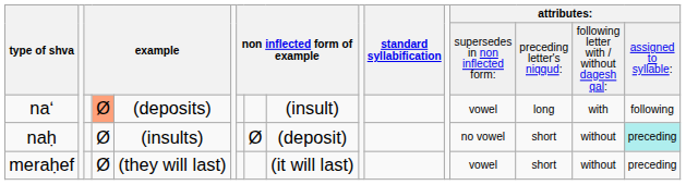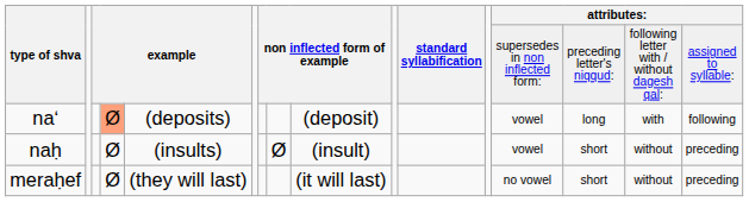 <table class=wikitable style="text-align:center">
 <tr style="font-size:x-small">
 <th rowspan=2>type of shva</th>
 <td rowspan=5></td>
 <th colspan=3 rowspan=2>example</th>
 <td rowspan=5></td>
 <th colspan=3 rowspan=2>non <a href='#'>inflected</a> form of example</th>
 <td rowspan=5></td>
 <th rowspan=2><a href='#'>standard</a> <a href='#'>syllabification</a></th>
 <td rowspan=5></td>
 <th colspan=4>attributes:</th>
 </tr>
 <tr style="font-size:x-small; background-color:#f0f0f0; line-height:1em">
 <td>supersedes in <a href='#'>non inflected</a> form:</td>
 <td>preceding letter's <a href='#'>niqqud</a>:</td>
 <td>following letter with / without <a href='#'>dagesh qal</a>:</td>
 <td><a href='#'>assigned to syllable</a>:</td>
 </tr>
 <tr style="white-space:nowrap">
 <td>naʻ</td>
 <td></td>
 <td style="background: lightsalmon;"><span>Ø</span></td>
 <td>(deposits)</td>
 <td></td>
 <td><span></span></td>
-<td>(insult)</td>
+<td>(deposit)</td>
 <td></td>
 <td style="font-size:x-small">vowel</td>
 <td style="font-size:x-small">long</td>
 <td style="font-size:x-small">with</td>
 <td style="font-size:x-small">following</td>
 </tr>
 <tr style="white-space:nowrap">
 <td>naḥ</td>
 <td></td>
 <td><span>Ø</span></td>
 <td>(insults)</td>
 <td></td>
 <td><span>Ø</span></td>
-<td>(deposit)</td>
+<td>(insult)</td>
 <td></td>
-<td style="font-size:x-small">no vowel</td>
+<td style="font-size:x-small">vowel</td>
 <td style="font-size:x-small">short</td>
 <td style="font-size:x-small">without</td>
-<td style="background: paleturquoise; font-size:x-small">preceding</td>
+<td style="font-size:x-small">preceding</td>
 </tr>
 <tr style="white-space:nowrap">
 <td>meraḥef</td>
 <td></td>
 <td><span>Ø</span></td>
 <td>(they will last)</td>
 <td></td>
 <td><span></span></td>
 <td>(it will last)</td>
 <td></td>
-<td style="font-size:x-small">vowel</td>
+<td style="font-size:x-small">no vowel</td>
 <td style="font-size:x-small">short</td>
 <td style="font-size:x-small">without</td>
 <td style="font-size:x-small">preceding</td>
 </tr>
 </table>
